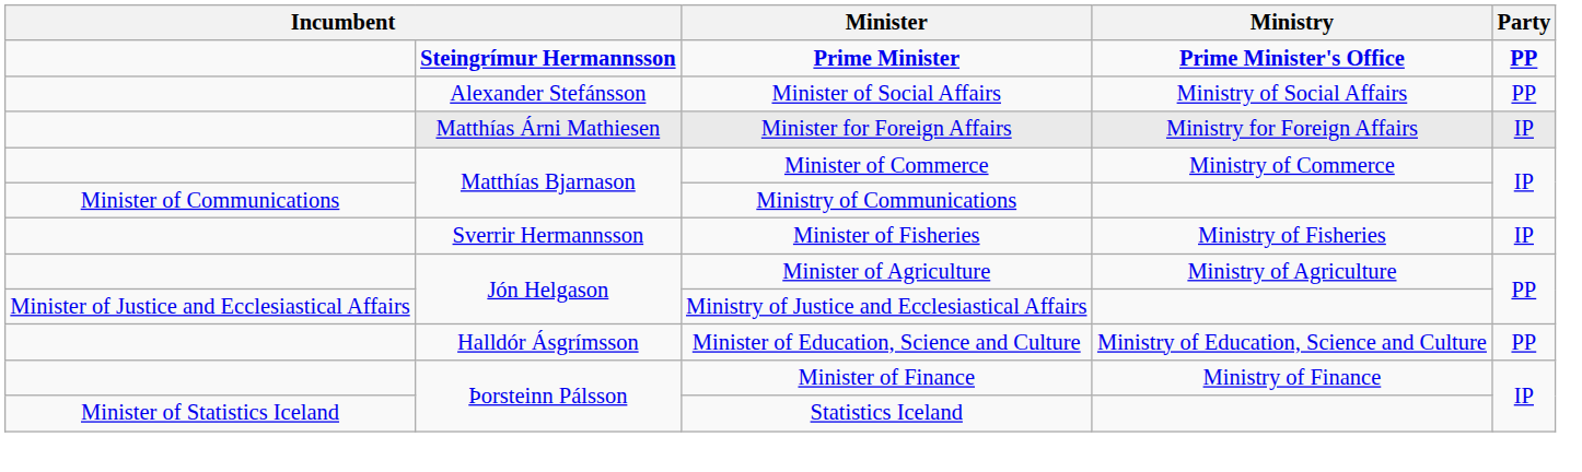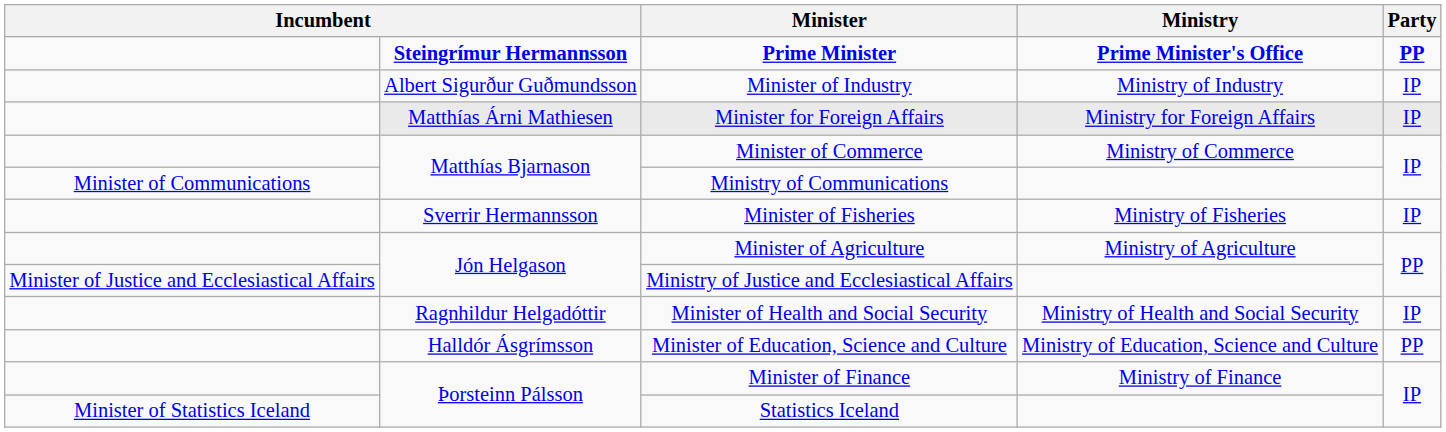 <table class="wikitable" style="text-align: center;">
 <tr>
 <th colspan=2>Incumbent</th>
 <th>Minister</th>
 <th>Ministry</th>
 <th>Party</th>
 </tr>
 <tr>
 <td></td>
 <td><strong><a href='#'>Steingrímur Hermannsson</a></strong></td>
 <td><strong><a href='#'>Prime Minister</a><br></strong></td>
 <td><strong><a href='#'>Prime Minister's Office</a><br></strong></td>
 <td><strong><a href='#'>PP</a></strong></td>
 </tr>
 <tr>
 <td></td>
-<td><a href='#'>Alexander Stefánsson</a></td>
-<td><a href='#'>Minister of Social Affairs</a><br></td>
-<td><a href='#'>Ministry of Social Affairs</a><br></td>
-<td><a href='#'>PP</a></td>
+<td><a href='#'>Albert Sigurður Guðmundsson</a></td>
+<td><a href='#'>Minister of Industry</a><br></td>
+<td><a href='#'>Ministry of Industry</a><br></td>
+<td><a href='#'>IP</a></td>
 </tr>
 <tr>
 <td></td>
 <td style="background-color: #EAEAEA;"><a href='#'>Matthías Árni Mathiesen</a></td>
 <td style="background-color: #EAEAEA;"><a href='#'>Minister for Foreign Affairs</a><br></td>
 <td style="background-color: #EAEAEA;"><a href='#'>Ministry for Foreign Affairs</a><br></td>
 <td style="background-color: #EAEAEA;"><a href='#'>IP</a></td>
 </tr>
 <tr>
 <td></td>
 <td rowspan=2><a href='#'>Matthías Bjarnason</a></td>
 <td><a href='#'>Minister of Commerce</a><br></td>
 <td><a href='#'>Ministry of Commerce</a><br></td>
 <td rowspan=2><a href='#'>IP</a></td>
 </tr>
 <tr>
 <td><a href='#'>Minister of Communications</a><br></td>
 <td><a href='#'>Ministry of Communications</a><br></td>
 </tr>
 <tr>
 <td></td>
 <td><a href='#'>Sverrir Hermannsson</a></td>
 <td><a href='#'>Minister of Fisheries</a><br></td>
 <td><a href='#'>Ministry of Fisheries</a><br></td>
 <td><a href='#'>IP</a></td>
 </tr>
 <tr>
 <td></td>
 <td rowspan=2><a href='#'>Jón Helgason</a></td>
 <td><a href='#'>Minister of Agriculture</a><br></td>
 <td><a href='#'>Ministry of Agriculture</a><br></td>
 <td rowspan=2><a href='#'>PP</a></td>
 </tr>
 <tr>
 <td><a href='#'>Minister of Justice and Ecclesiastical Affairs</a><br></td>
 <td><a href='#'>Ministry of Justice and Ecclesiastical Affairs</a><br></td>
 </tr>
 <tr>
 <td></td>
+<td><a href='#'>Ragnhildur Helgadóttir</a></td>
+<td><a href='#'>Minister of Health and Social Security</a><br></td>
+<td><a href='#'>Ministry of Health and Social Security</a><br></td>
+<td><a href='#'>IP</a></td>
+</tr>
+<tr>
+<td></td>
 <td><a href='#'>Halldór Ásgrímsson</a></td>
 <td><a href='#'>Minister of Education, Science and Culture</a><br></td>
 <td><a href='#'>Ministry of Education, Science and Culture</a><br></td>
 <td><a href='#'>PP</a></td>
 </tr>
 <tr>
 <td></td>
 <td rowspan=2><a href='#'>Þorsteinn Pálsson</a></td>
 <td><a href='#'>Minister of Finance</a><br></td>
 <td><a href='#'>Ministry of Finance</a><br></td>
 <td rowspan=2><a href='#'>IP</a></td>
 </tr>
 <tr>
 <td><a href='#'>Minister of Statistics Iceland</a><br></td>
 <td><a href='#'>Statistics Iceland</a><br></td>
 </tr>
 </table>
